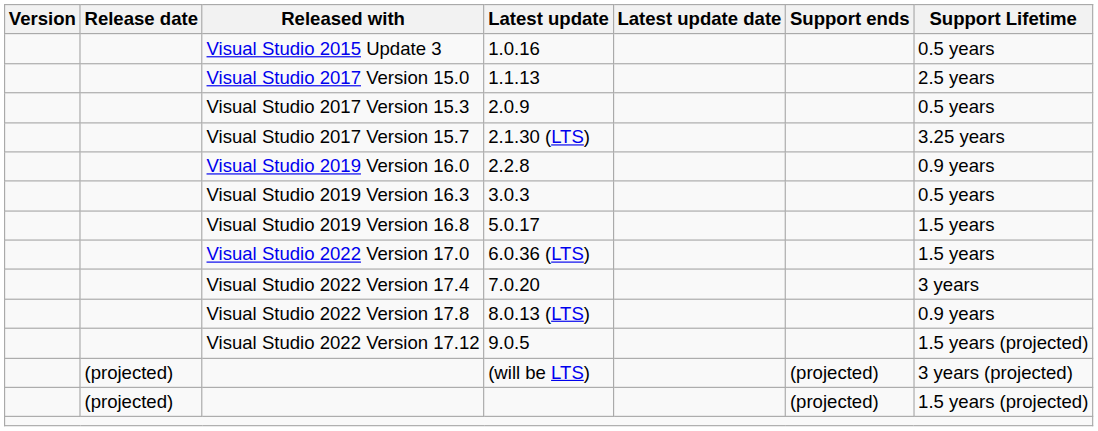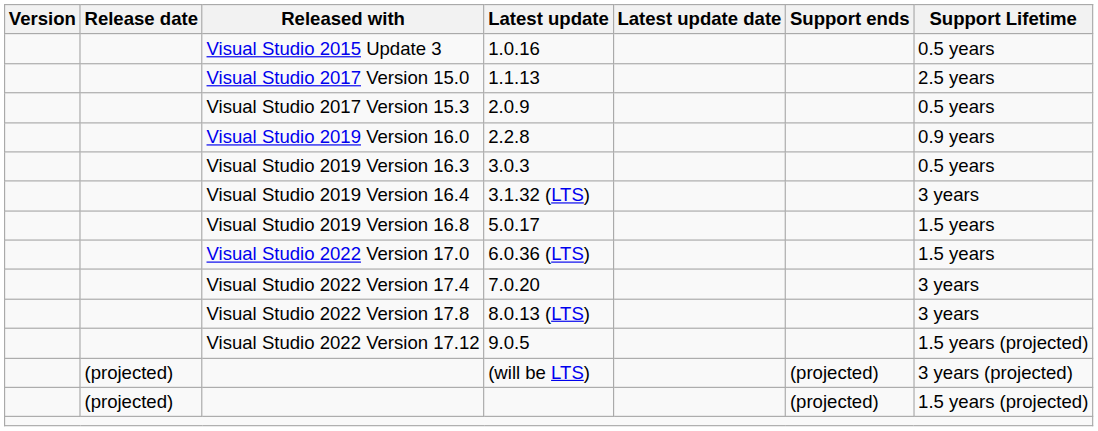 <table class=wikitable>
 <tr>
 <th>Version</th>
 <th>Release date</th>
 <th>Released with</th>
 <th>Latest update</th>
 <th>Latest update date</th>
 <th>Support ends</th>
 <th>Support Lifetime</th>
 </tr>
 <tr>
 <td></td>
 <td></td>
 <td><a href='#'>Visual Studio 2015</a> Update 3</td>
 <td>1.0.16</td>
 <td></td>
 <td></td>
 <td>0.5 years</td>
 </tr>
 <tr>
 <td></td>
 <td></td>
 <td><a href='#'>Visual Studio 2017</a> Version 15.0</td>
 <td>1.1.13</td>
 <td></td>
 <td></td>
 <td>2.5 years</td>
 </tr>
 <tr>
 <td></td>
 <td></td>
 <td>Visual Studio 2017 Version 15.3</td>
 <td>2.0.9</td>
 <td></td>
 <td></td>
 <td>0.5 years</td>
 </tr>
 <tr>
 <td></td>
 <td></td>
-<td>Visual Studio 2017 Version 15.7</td>
-<td>2.1.30 (<a href='#'>LTS</a>)</td>
-<td></td>
-<td></td>
-<td>3.25 years</td>
-</tr>
-<tr>
-<td></td>
-<td></td>
 <td><a href='#'>Visual Studio 2019</a> Version 16.0</td>
 <td>2.2.8</td>
 <td></td>
 <td></td>
 <td>0.9 years</td>
 </tr>
 <tr>
 <td></td>
 <td></td>
 <td>Visual Studio 2019 Version 16.3</td>
 <td>3.0.3</td>
 <td></td>
 <td></td>
 <td>0.5 years</td>
+</tr>
+<tr>
+<td></td>
+<td></td>
+<td>Visual Studio 2019 Version 16.4</td>
+<td>3.1.32 (<a href='#'>LTS</a>)</td>
+<td></td>
+<td></td>
+<td>3 years</td>
 </tr>
 <tr>
 <td></td>
 <td></td>
 <td>Visual Studio 2019 Version 16.8</td>
 <td>5.0.17</td>
 <td></td>
 <td></td>
 <td>1.5 years</td>
 </tr>
 <tr>
 <td></td>
 <td></td>
 <td><a href='#'>Visual Studio 2022</a> Version 17.0</td>
 <td>6.0.36 (<a href='#'>LTS</a>)</td>
 <td></td>
 <td></td>
 <td>1.5 years</td>
 </tr>
 <tr>
 <td></td>
 <td></td>
 <td>Visual Studio 2022 Version 17.4</td>
 <td>7.0.20</td>
 <td></td>
 <td></td>
 <td>3 years</td>
 </tr>
 <tr>
 <td></td>
 <td></td>
 <td>Visual Studio 2022 Version 17.8</td>
 <td>8.0.13 (<a href='#'>LTS</a>)</td>
 <td></td>
 <td></td>
-<td>0.9 years</td>
+<td>3 years</td>
 </tr>
 <tr>
 <td></td>
 <td></td>
 <td>Visual Studio 2022 Version 17.12</td>
 <td>9.0.5</td>
 <td></td>
 <td></td>
 <td>1.5 years (projected)</td>
 </tr>
 <tr>
 <td></td>
 <td> (projected)</td>
 <td></td>
 <td>(will be <a href='#'>LTS</a>)</td>
 <td></td>
 <td> (projected)</td>
 <td>3 years (projected)</td>
 </tr>
 <tr>
 <td></td>
 <td> (projected)</td>
 <td></td>
 <td></td>
 <td></td>
 <td> (projected)</td>
 <td>1.5 years (projected)</td>
 </tr>
 <tr>
 <td colspan="7"></td>
 </tr>
 </table>
